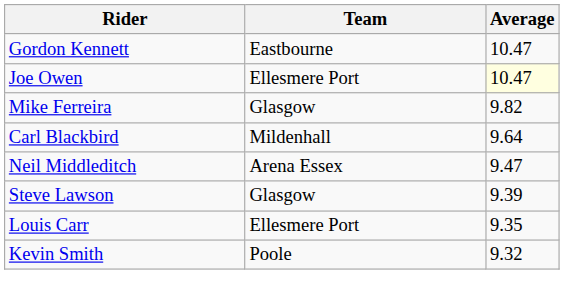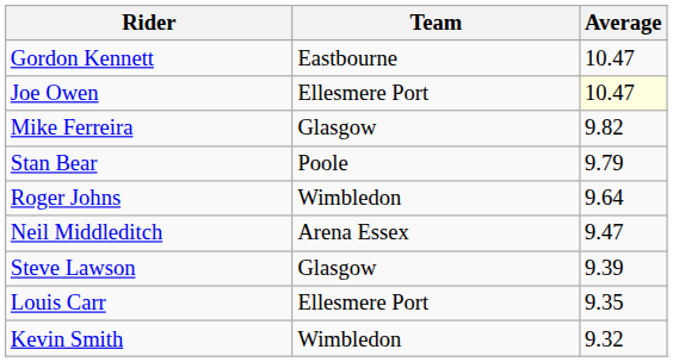 <table class="wikitable" style="font-size: 100%">
 <tr>
 <th width=200>Rider</th>
 <th width=200>Team</th>
 <th width=40>Average</th>
 </tr>
 <tr>
 <td align="left"><a href='#'>Gordon Kennett</a></td>
 <td>Eastbourne</td>
 <td>10.47</td>
 </tr>
 <tr>
 <td align="left"><a href='#'>Joe Owen</a></td>
 <td>Ellesmere Port</td>
 <td style="background: lightyellow;">10.47</td>
 </tr>
 <tr>
 <td align="left"><a href='#'>Mike Ferreira</a></td>
 <td>Glasgow</td>
 <td>9.82</td>
 </tr>
 <tr>
-<td align="left"><a href='#'>Carl Blackbird</a></td>
-<td>Mildenhall</td>
+<td align="left"><a href='#'>Stan Bear</a></td>
+<td>Poole</td>
+<td>9.79</td>
+</tr>
+<tr>
+<td align="left"><a href='#'>Roger Johns</a></td>
+<td>Wimbledon</td>
 <td>9.64</td>
 </tr>
 <tr>
 <td align="left"><a href='#'>Neil Middleditch</a></td>
 <td>Arena Essex</td>
 <td>9.47</td>
 </tr>
 <tr>
 <td align="left"><a href='#'>Steve Lawson</a></td>
 <td>Glasgow</td>
 <td>9.39</td>
 </tr>
 <tr>
 <td align="left"><a href='#'>Louis Carr</a></td>
 <td>Ellesmere Port</td>
 <td>9.35</td>
 </tr>
 <tr>
 <td align="left"><a href='#'>Kevin Smith</a></td>
-<td>Poole</td>
+<td>Wimbledon</td>
 <td>9.32</td>
 </tr>
 </table>
